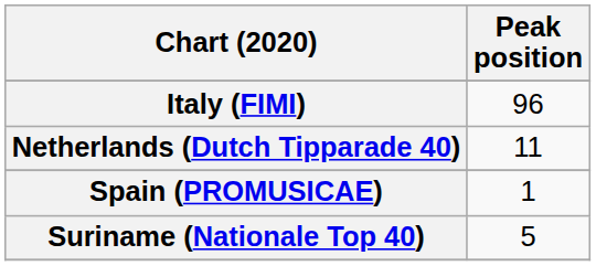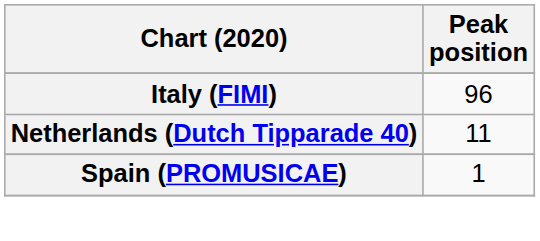 <table class="wikitable sortable plainrowheaders" style="text-align:center">
 <tr>
 <th scope="col">Chart (2020)</th>
 <th scope="col">Peak<br>position</th>
 </tr>
 <tr>
 </tr>
 <tr>
 </tr>
 <tr>
 <th scope="row">Italy (<a href='#'>FIMI</a>)</th>
 <td>96</td>
 </tr>
 <tr>
 <th scope="row">Netherlands (<a href='#'>Dutch Tipparade 40</a>)</th>
 <td>11</td>
 </tr>
 <tr>
 </tr>
 <tr>
 </tr>
 <tr>
 <th scope="row">Spain (<a href='#'>PROMUSICAE</a>)</th>
 <td>1</td>
 </tr>
 <tr>
-<th scope="row">Suriname (<a href='#'>Nationale Top 40</a>)</th>
-<td>5</td>
-</tr>
-<tr>
 </tr>
 <tr>
 </tr>
 <tr>
 </tr>
 <tr>
 </tr>
 <tr>
 </tr>
 <tr>
 </tr>
 </table>
